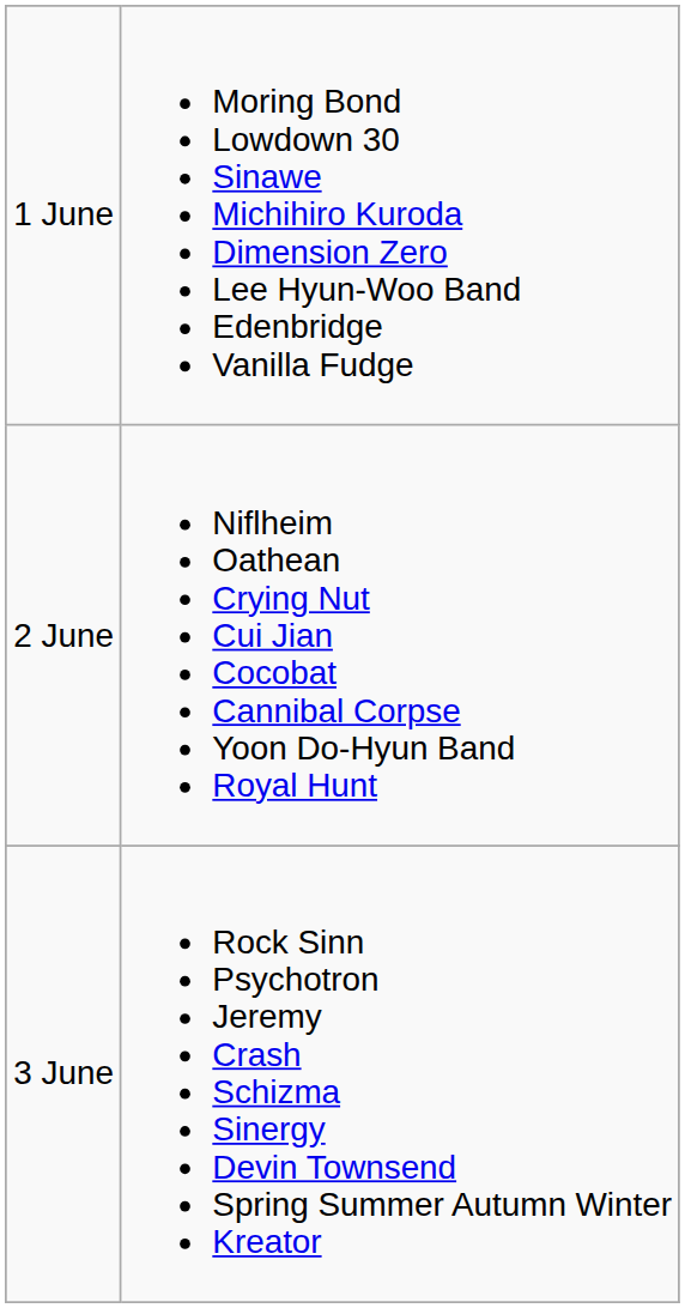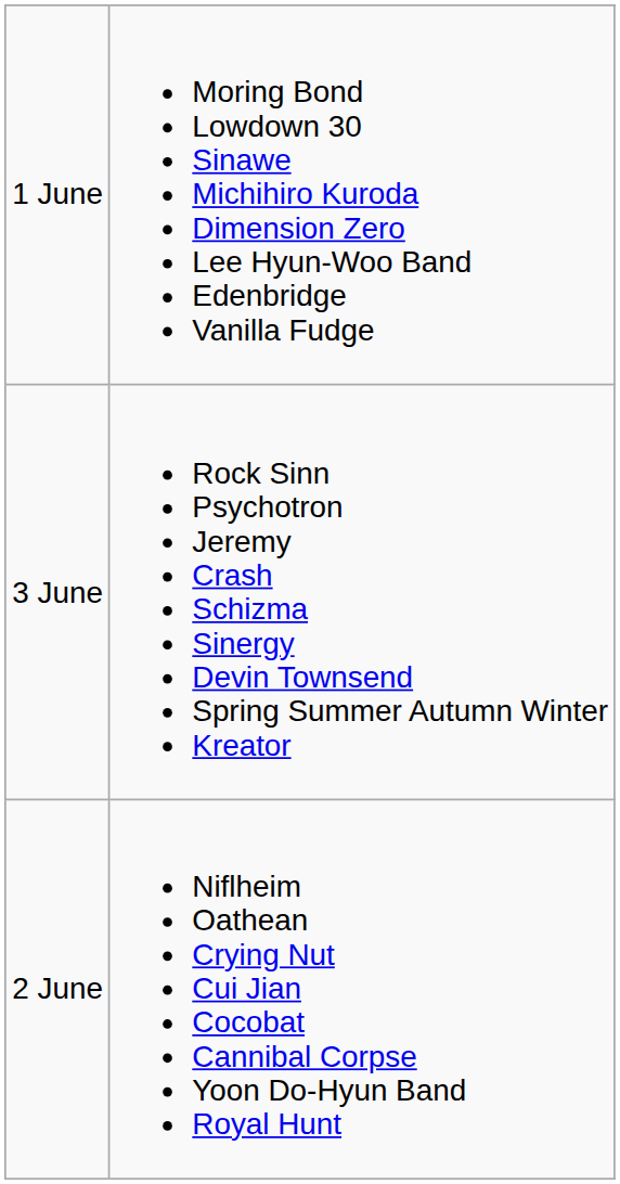 <table class="wikitable">
 <tr>
 <td>1 June</td>
 <td><br><ul><li> Moring Bond</li><li> Lowdown 30</li><li> <a href='#'>Sinawe</a></li><li> <a href='#'>Michihiro Kuroda</a></li><li> <a href='#'>Dimension Zero</a></li><li> Lee Hyun-Woo Band</li><li> Edenbridge</li><li> Vanilla Fudge</li></ul></td>
 </tr>
 <tr>
+<td>3 June</td>
+<td><br><ul><li> Rock Sinn</li><li> Psychotron</li><li> Jeremy</li><li> <a href='#'>Crash</a></li><li> <a href='#'>Schizma</a></li><li> <a href='#'>Sinergy</a></li><li> <a href='#'>Devin Townsend</a></li><li> Spring Summer Autumn Winter</li><li> <a href='#'>Kreator</a></li></ul></td>
+</tr>
+<tr>
 <td>2 June</td>
 <td><br><ul><li> Niflheim</li><li> Oathean</li><li> <a href='#'>Crying Nut</a></li><li> <a href='#'>Cui Jian</a></li><li> <a href='#'>Cocobat</a></li><li> <a href='#'>Cannibal Corpse</a></li><li> Yoon Do-Hyun Band</li><li> <a href='#'>Royal Hunt</a></li></ul></td>
 </tr>
-<tr>
-<td>3 June</td>
-<td><br><ul><li> Rock Sinn</li><li> Psychotron</li><li> Jeremy</li><li> <a href='#'>Crash</a></li><li> <a href='#'>Schizma</a></li><li> <a href='#'>Sinergy</a></li><li> <a href='#'>Devin Townsend</a></li><li> Spring Summer Autumn Winter</li><li> <a href='#'>Kreator</a></li></ul></td>
-</tr>
 </table>
